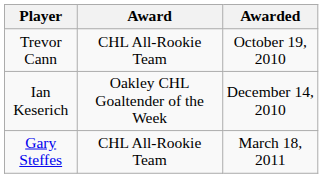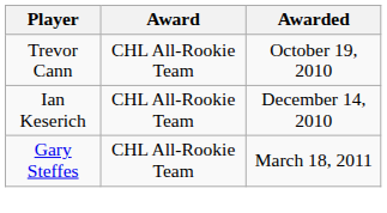 <table class="wikitable" width="52%" style="text-align:center">
 <tr>
 <th>Player</th>
 <th>Award</th>
 <th>Awarded</th>
 </tr>
 <tr>
 <td>Trevor Cann</td>
 <td>CHL All-Rookie Team</td>
 <td>October 19, 2010</td>
 </tr>
 <tr>
 <td>Ian Keserich</td>
-<td>Oakley CHL Goaltender of the Week</td>
+<td>CHL All-Rookie Team</td>
 <td>December 14, 2010</td>
 </tr>
 <tr>
 <td><a href='#'>Gary Steffes</a></td>
 <td>CHL All-Rookie Team</td>
 <td>March 18, 2011</td>
 </tr>
 </table>
